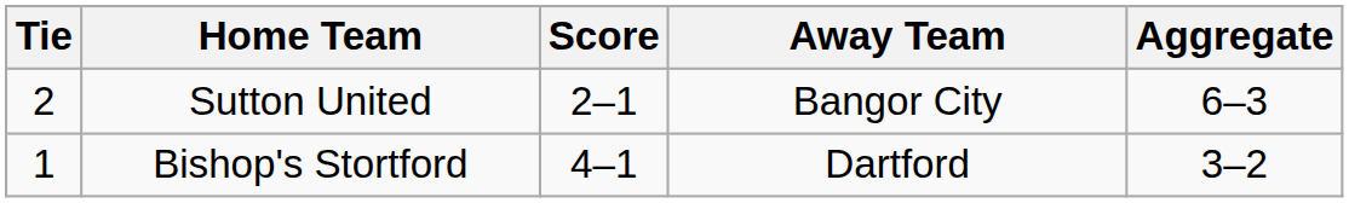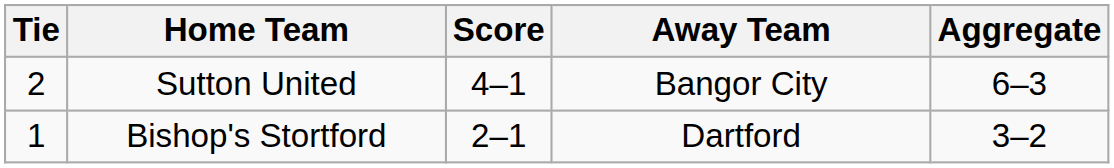 <table class="wikitable" style="text-align:center;">
 <tr>
 <th width=20>Tie</th>
 <th width=175>Home Team</th>
 <th width=20>Score</th>
 <th width=175>Away Team</th>
 <th width=20>Aggregate</th>
 </tr>
 <tr>
 <td>2</td>
 <td>Sutton United</td>
-<td>2–1</td>
+<td>4–1</td>
 <td>Bangor City</td>
 <td>6–3</td>
 </tr>
 <tr>
 <td>1</td>
 <td>Bishop's Stortford</td>
-<td>4–1</td>
+<td>2–1</td>
 <td>Dartford</td>
 <td>3–2</td>
 </tr>
 </table>
